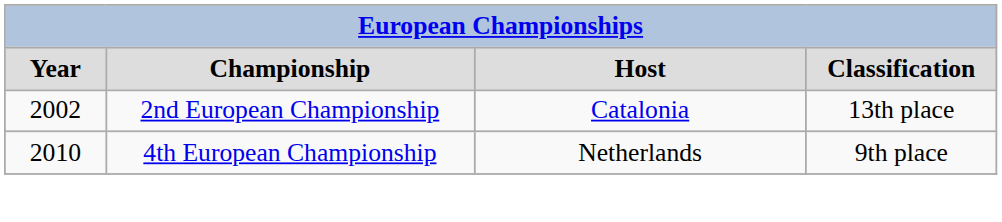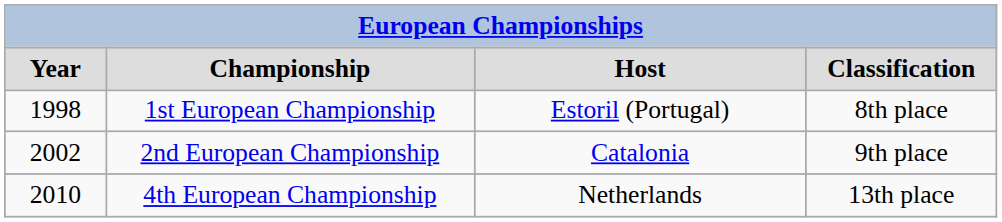 <table class="wikitable" style=font-size:90%>
 <tr align=center style="background:#B0C4DE;">
 <td colspan=4><strong><a href='#'>European Championships</a></strong></td>
 </tr>
 <tr align=center bgcolor="#dddddd">
 <td width=50><strong>Year</strong></td>
 <td width=200><strong>Championship</strong></td>
 <td width=180><strong>Host</strong></td>
 <td width=100><strong>Classification</strong></td>
 </tr>
 <tr align=center>
+<td>1998</td>
+<td><a href='#'>1st European Championship</a></td>
+<td><a href='#'>Estoril</a> (Portugal)</td>
+<td align="center">8th place</td>
+</tr>
+<tr align=center>
 <td>2002</td>
 <td><a href='#'>2nd European Championship</a></td>
 <td><a href='#'>Catalonia</a></td>
-<td align="center">13th place</td>
+<td align="center">9th place</td>
 </tr>
 <tr align=center>
 <td>2010</td>
 <td><a href='#'>4th European Championship</a></td>
 <td>Netherlands</td>
-<td align="center">9th place</td>
+<td align="center">13th place</td>
 </tr>
 </table>
